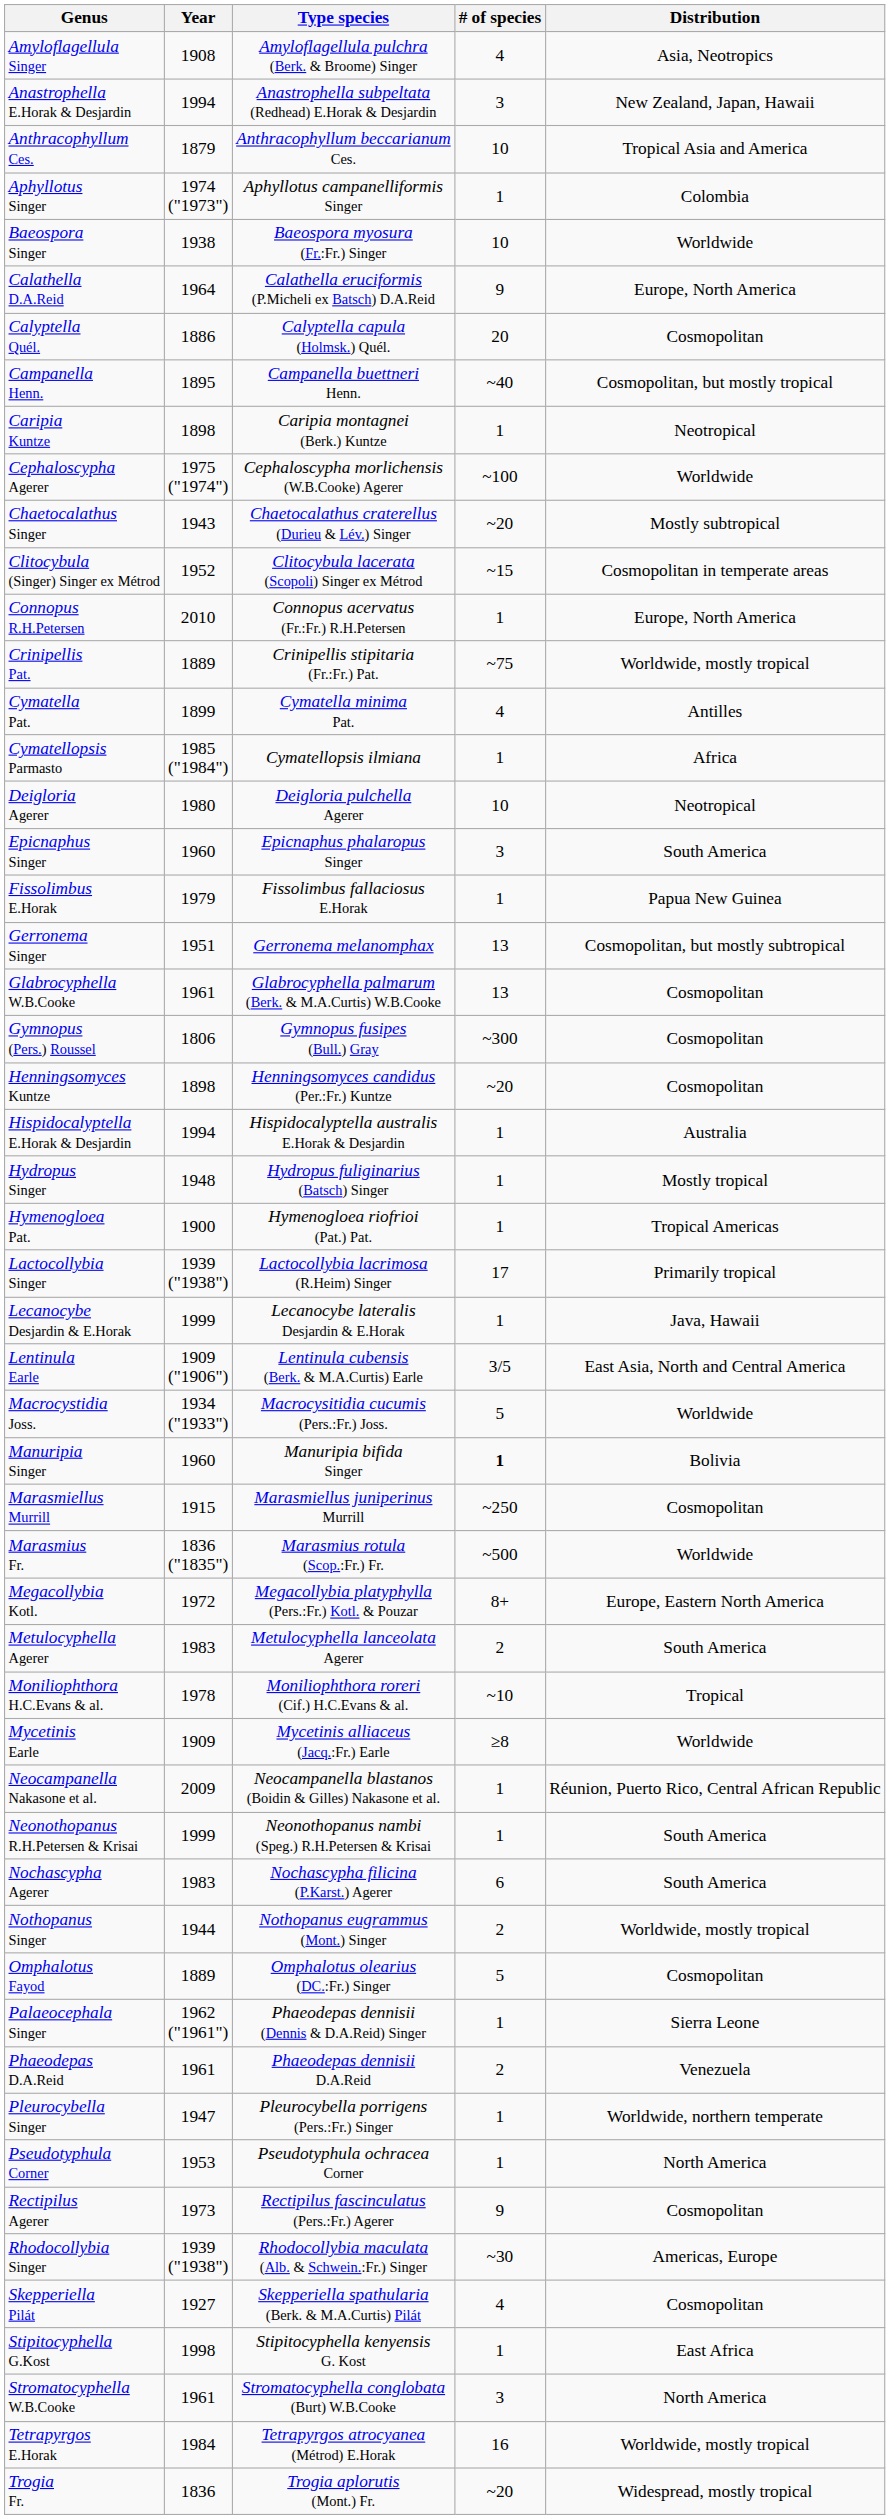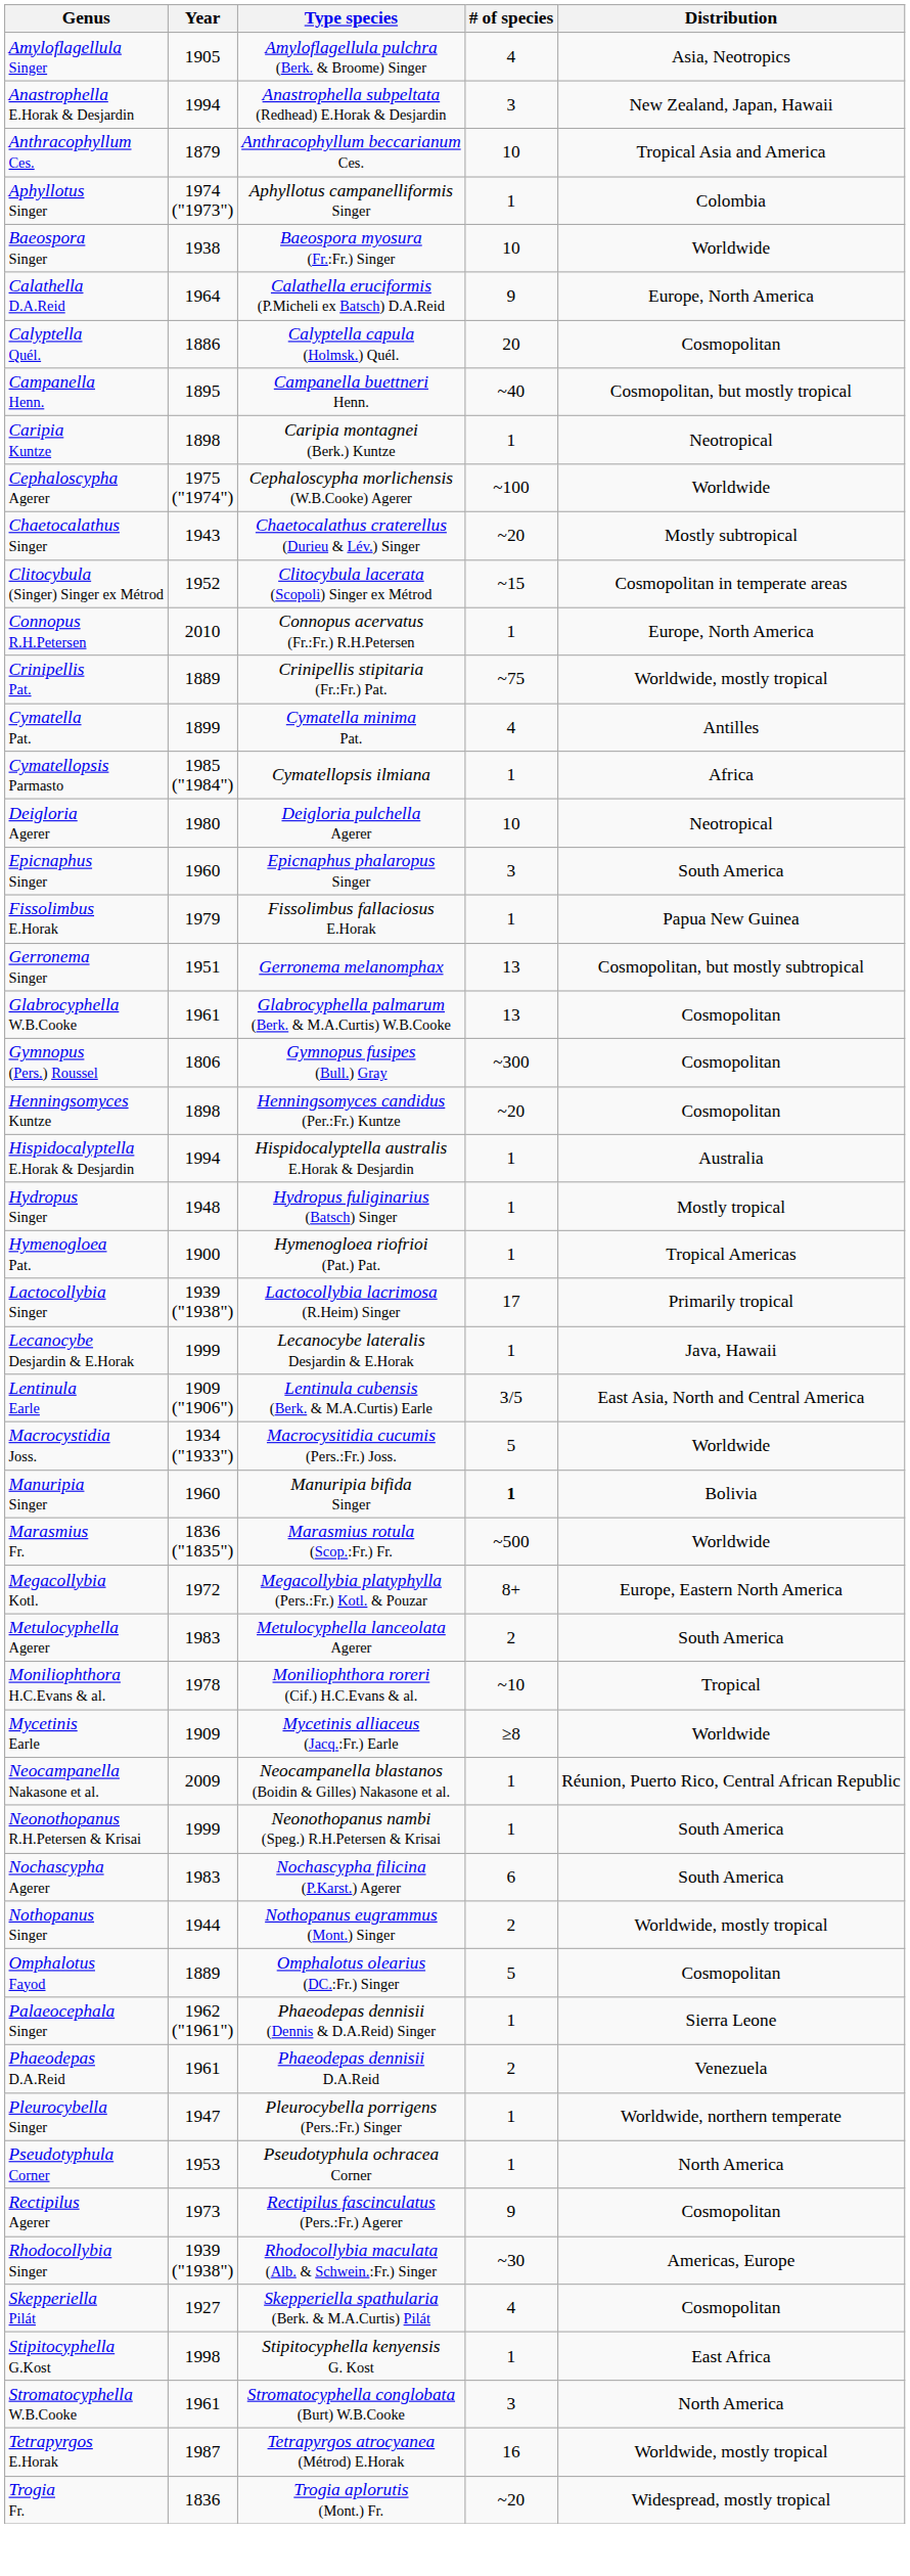 <table class="wikitable sortable" style="text-align:center" border="1">
 <tr>
 <th>Genus</th>
 <th>Year</th>
 <th class="unsortable"><a href='#'>Type species</a></th>
 <th># of species</th>
 <th class="unsortable">Distribution</th>
 </tr>
 <tr>
 <td align=left><em><a href='#'>Amyloflagellula</a></em><br><small><a href='#'>Singer</a></small></td>
-<td>1908</td>
+<td>1905</td>
 <td><em><a href='#'>Amyloflagellula pulchra</a></em><br><small>(<a href='#'>Berk.</a> & Broome) Singer</small></td>
 <td>4</td>
 <td>Asia, Neotropics</td>
 </tr>
 <tr>
 <td align=left><em><a href='#'>Anastrophella</a></em><br><small>E.Horak & Desjardin</small></td>
 <td>1994</td>
 <td><em><a href='#'>Anastrophella subpeltata</a></em><br><small>(Redhead) E.Horak & Desjardin</small></td>
 <td>3</td>
 <td>New Zealand, Japan, Hawaii</td>
 </tr>
 <tr>
 <td align=left><em><a href='#'>Anthracophyllum</a></em><br><small><a href='#'>Ces.</a></small></td>
 <td>1879</td>
 <td><em><a href='#'>Anthracophyllum beccarianum</a></em><br><small>Ces.</small></td>
 <td>10</td>
 <td>Tropical Asia and America</td>
 </tr>
 <tr>
 <td align=left><em><a href='#'>Aphyllotus</a></em><br><small>Singer</small></td>
 <td>1974<br>("1973")</td>
 <td><em>Aphyllotus campanelliformis</em><br><small>Singer</small></td>
 <td>1</td>
 <td>Colombia</td>
 </tr>
 <tr>
 <td align=left><em><a href='#'>Baeospora</a></em><br><small>Singer</small></td>
 <td>1938</td>
 <td><em><a href='#'>Baeospora myosura</a></em><br><small>(<a href='#'>Fr.</a>:Fr.) Singer</small></td>
 <td>10</td>
 <td>Worldwide</td>
 </tr>
 <tr>
 <td align=left><em><a href='#'>Calathella</a></em><br><small><a href='#'>D.A.Reid</a></small></td>
 <td>1964</td>
 <td><em><a href='#'>Calathella eruciformis</a></em><br><small> (P.Micheli ex <a href='#'>Batsch</a>) D.A.Reid</small></td>
 <td>9</td>
 <td>Europe, North America</td>
 </tr>
 <tr>
 <td align=left><em><a href='#'>Calyptella</a></em><br><small><a href='#'>Quél.</a></small></td>
 <td>1886</td>
 <td><em><a href='#'>Calyptella capula</a></em><br><small>(<a href='#'>Holmsk.</a>) Quél.</small></td>
 <td>20</td>
 <td>Cosmopolitan</td>
 </tr>
 <tr>
 <td align=left><em><a href='#'>Campanella</a></em><br><small><a href='#'>Henn.</a></small></td>
 <td>1895</td>
 <td><em><a href='#'>Campanella buettneri</a></em><br><small>Henn.</small></td>
 <td>~40</td>
 <td>Cosmopolitan, but mostly tropical</td>
 </tr>
 <tr>
 <td align=left><em><a href='#'>Caripia</a></em><br><small><a href='#'>Kuntze</a></small></td>
 <td>1898</td>
 <td><em>Caripia montagnei</em><br><small>(Berk.) Kuntze</small></td>
 <td>1</td>
 <td>Neotropical</td>
 </tr>
 <tr>
 <td align=left><em><a href='#'>Cephaloscypha</a></em><br><small>Agerer</small></td>
 <td>1975<br>("1974")</td>
 <td><em>Cephaloscypha morlichensis</em><br><small>(W.B.Cooke) Agerer</small></td>
 <td>~100</td>
 <td>Worldwide</td>
 </tr>
 <tr>
 <td align=left><em><a href='#'>Chaetocalathus</a></em><br><small>Singer</small></td>
 <td>1943</td>
 <td><em><a href='#'>Chaetocalathus craterellus</a></em><br><small>(<a href='#'>Durieu</a> & <a href='#'>Lév.</a>) Singer</small></td>
 <td>~20</td>
 <td>Mostly subtropical</td>
 </tr>
 <tr>
 <td align=left><em><a href='#'>Clitocybula</a></em><br><small>(Singer) Singer ex Métrod</small></td>
 <td>1952</td>
 <td><em><a href='#'>Clitocybula lacerata</a></em><br><small>(<a href='#'>Scopoli</a>) Singer ex Métrod</small></td>
 <td>~15</td>
 <td>Cosmopolitan in temperate areas</td>
 </tr>
 <tr>
 <td align=left><em><a href='#'>Connopus</a></em><br><small><a href='#'>R.H.Petersen</a></small></td>
 <td>2010</td>
 <td><em>Connopus acervatus</em><br><small>(Fr.:Fr.) R.H.Petersen</small></td>
 <td>1</td>
 <td>Europe, North America</td>
 </tr>
 <tr>
 <td align=left><em><a href='#'>Crinipellis</a></em><br><small><a href='#'>Pat.</a></small></td>
 <td>1889</td>
 <td><em>Crinipellis stipitaria</em><br><small>(Fr.:Fr.) Pat.</small></td>
 <td>~75</td>
 <td>Worldwide, mostly tropical</td>
 </tr>
 <tr>
 <td align=left><em><a href='#'>Cymatella</a></em><br><small>Pat.</small></td>
 <td>1899</td>
 <td><em><a href='#'>Cymatella minima</a></em><br><small>Pat.</small></td>
 <td>4</td>
 <td>Antilles</td>
 </tr>
 <tr>
 <td align=left><em><a href='#'>Cymatellopsis</a></em><br><small>Parmasto</small></td>
 <td>1985<br>("1984")</td>
 <td><em>Cymatellopsis ilmiana</em><br><small></small></td>
 <td>1</td>
 <td>Africa</td>
 </tr>
 <tr>
 <td align=left><em><a href='#'>Deigloria</a></em><br><small>Agerer</small></td>
 <td>1980</td>
 <td><em><a href='#'>Deigloria pulchella</a></em><br><small>Agerer</small></td>
 <td>10</td>
 <td>Neotropical</td>
 </tr>
 <tr>
 <td align=left><em><a href='#'>Epicnaphus</a></em><br><small>Singer</small></td>
 <td>1960</td>
 <td><em><a href='#'>Epicnaphus phalaropus</a></em><br><small>Singer</small></td>
 <td>3</td>
 <td>South America</td>
 </tr>
 <tr>
 <td align=left><em><a href='#'>Fissolimbus</a></em><br><small>E.Horak</small></td>
 <td>1979</td>
 <td><em>Fissolimbus fallaciosus</em><br><small>E.Horak</small></td>
 <td>1</td>
 <td>Papua New Guinea</td>
 </tr>
 <tr>
 <td align=left><em><a href='#'>Gerronema</a></em><br><small>Singer</small></td>
 <td>1951</td>
 <td><em><a href='#'>Gerronema melanomphax</a></em><br><small></small></td>
 <td>13</td>
 <td>Cosmopolitan, but mostly subtropical</td>
 </tr>
 <tr>
 <td align=left><em><a href='#'>Glabrocyphella</a></em><br><small>W.B.Cooke</small></td>
 <td>1961</td>
 <td><em><a href='#'>Glabrocyphella palmarum</a></em><br><small>(<a href='#'>Berk.</a> & M.A.Curtis) W.B.Cooke</small></td>
 <td>13</td>
 <td>Cosmopolitan</td>
 </tr>
 <tr>
 <td align=left><em><a href='#'>Gymnopus</a></em><br><small>(<a href='#'>Pers.</a>) <a href='#'>Roussel</a></small></td>
 <td>1806</td>
 <td><em><a href='#'>Gymnopus fusipes</a></em><br><small>(<a href='#'>Bull.</a>) <a href='#'>Gray</a></small></td>
 <td>~300</td>
 <td>Cosmopolitan</td>
 </tr>
 <tr>
 <td align=left><em><a href='#'>Henningsomyces</a></em><br><small>Kuntze</small></td>
 <td>1898</td>
 <td><em><a href='#'>Henningsomyces candidus</a></em><br><small>(Per.:Fr.) Kuntze</small></td>
 <td>~20</td>
 <td>Cosmopolitan</td>
 </tr>
 <tr>
 <td align=left><em><a href='#'>Hispidocalyptella</a></em><br><small>E.Horak & Desjardin</small></td>
 <td>1994</td>
 <td><em>Hispidocalyptella australis</em><br><small>E.Horak & Desjardin</small></td>
 <td>1</td>
 <td>Australia</td>
 </tr>
 <tr>
 <td align=left><em><a href='#'>Hydropus</a></em><br><small>Singer</small></td>
 <td>1948</td>
 <td><em><a href='#'>Hydropus fuliginarius</a></em><br><small>(<a href='#'>Batsch</a>) Singer</small></td>
 <td>1</td>
 <td>Mostly tropical</td>
 </tr>
 <tr>
 <td align=left><em><a href='#'>Hymenogloea</a></em><br><small>Pat.</small></td>
 <td>1900</td>
 <td><em>Hymenogloea riofrioi</em><br><small>(Pat.) Pat.</small></td>
 <td>1</td>
 <td>Tropical Americas</td>
 </tr>
 <tr>
 <td align=left><em><a href='#'>Lactocollybia</a></em><br><small>Singer</small></td>
 <td>1939<br>("1938")</td>
 <td><em><a href='#'>Lactocollybia lacrimosa</a></em><br><small>(R.Heim) Singer</small></td>
 <td>17</td>
 <td>Primarily tropical</td>
 </tr>
 <tr>
 <td align=left><em><a href='#'>Lecanocybe</a></em><br><small>Desjardin & E.Horak</small></td>
 <td>1999</td>
 <td><em>Lecanocybe lateralis</em><br><small>Desjardin & E.Horak</small></td>
 <td>1</td>
 <td>Java, Hawaii</td>
 </tr>
 <tr>
 <td align=left><em><a href='#'>Lentinula</a></em><br><small><a href='#'>Earle</a></small></td>
 <td>1909<br>("1906")</td>
 <td><em><a href='#'>Lentinula cubensis</a></em><br><small>(<a href='#'>Berk.</a> & M.A.Curtis) Earle</small></td>
 <td>3/5</td>
 <td>East Asia, North and Central America</td>
 </tr>
 <tr>
 <td align=left><em><a href='#'>Macrocystidia</a></em><br><small>Joss.</small></td>
 <td>1934<br>("1933")</td>
 <td><em><a href='#'>Macrocysitidia cucumis</a></em><br><small>(Pers.:Fr.) Joss.</small></td>
 <td>5</td>
 <td>Worldwide</td>
 </tr>
 <tr>
 <td align=left><em><a href='#'>Manuripia</a></em><br><small>Singer</small></td>
 <td>1960</td>
 <td><em>Manuripia bifida</em><br><small>Singer</small></td>
 <td><strong>1</strong></td>
 <td>Bolivia</td>
 </tr>
 <tr>
-<td align=left><em><a href='#'>Marasmiellus</a></em><br><small><a href='#'>Murrill</a></small></td>
-<td>1915</td>
-<td><em><a href='#'>Marasmiellus juniperinus</a></em><br><small>Murrill</small></td>
-<td>~250</td>
-<td>Cosmopolitan</td>
-</tr>
-<tr>
 <td align=left><em><a href='#'>Marasmius</a></em><br><small>Fr.</small></td>
 <td>1836<br>("1835")</td>
 <td><em><a href='#'>Marasmius rotula</a></em><br><small>(<a href='#'>Scop.</a>:Fr.) Fr.</small></td>
 <td>~500</td>
 <td>Worldwide</td>
 </tr>
 <tr>
 <td align=left><em><a href='#'>Megacollybia</a></em><br><small>Kotl.</small></td>
 <td>1972</td>
 <td><em><a href='#'>Megacollybia platyphylla</a></em><br><small>(Pers.:Fr.) <a href='#'>Kotl.</a> & Pouzar</small></td>
 <td>8+</td>
 <td>Europe, Eastern North America</td>
 </tr>
 <tr>
 <td align=left><em><a href='#'>Metulocyphella</a></em><br><small>Agerer</small></td>
 <td>1983</td>
 <td><em><a href='#'>Metulocyphella lanceolata</a></em><br><small>Agerer</small></td>
 <td>2</td>
 <td>South America</td>
 </tr>
 <tr>
 <td align=left><em><a href='#'>Moniliophthora</a></em><br><small>H.C.Evans & al.</small></td>
 <td>1978</td>
 <td><em><a href='#'>Moniliophthora roreri</a></em><br><small>(Cif.) H.C.Evans & al.</small></td>
 <td>~10</td>
 <td>Tropical</td>
 </tr>
 <tr>
 <td align=left><em><a href='#'>Mycetinis</a></em><br><small>Earle</small></td>
 <td>1909</td>
 <td><em><a href='#'>Mycetinis alliaceus</a></em><br><small>(<a href='#'>Jacq.</a>:Fr.) Earle</small></td>
 <td>≥8</td>
 <td>Worldwide</td>
 </tr>
 <tr>
 <td align=left><em><a href='#'>Neocampanella</a></em><br><small>Nakasone et al.</small></td>
 <td>2009</td>
 <td><em>Neocampanella blastanos</em><br><small>(Boidin & Gilles) Nakasone et al.</small></td>
 <td>1</td>
 <td>Réunion, Puerto Rico, Central African Republic</td>
 </tr>
 <tr>
 <td align=left><em><a href='#'>Neonothopanus</a></em><br><small>R.H.Petersen & Krisai</small></td>
 <td>1999</td>
 <td><em>Neonothopanus nambi</em><br><small>(Speg.) R.H.Petersen & Krisai</small></td>
 <td>1</td>
 <td>South America</td>
 </tr>
 <tr>
 <td align=left><em><a href='#'>Nochascypha</a></em><br><small>Agerer</small></td>
 <td>1983</td>
 <td><em><a href='#'>Nochascypha filicina</a></em><br><small>(<a href='#'>P.Karst.</a>) Agerer </small></td>
 <td>6</td>
 <td>South America</td>
 </tr>
 <tr>
 <td align=left><em><a href='#'>Nothopanus</a></em><br><small>Singer</small></td>
 <td>1944</td>
 <td><em><a href='#'>Nothopanus eugrammus</a></em><br><small>(<a href='#'>Mont.</a>) Singer</small></td>
 <td>2</td>
 <td>Worldwide, mostly tropical</td>
 </tr>
 <tr>
 <td align=left><em><a href='#'>Omphalotus</a></em><br><small><a href='#'>Fayod</a></small></td>
 <td>1889</td>
 <td><em><a href='#'>Omphalotus olearius</a></em><br><small>(<a href='#'>DC.</a>:Fr.) Singer</small></td>
 <td>5</td>
 <td>Cosmopolitan</td>
 </tr>
 <tr>
 <td align=left><em><a href='#'>Palaeocephala</a></em><br><small>Singer</small></td>
 <td>1962<br>("1961")</td>
 <td><em>Phaeodepas dennisii</em><br><small>(<a href='#'>Dennis</a> & D.A.Reid) Singer</small></td>
 <td>1</td>
 <td>Sierra Leone</td>
 </tr>
 <tr>
 <td align=left><em><a href='#'>Phaeodepas</a></em><br><small>D.A.Reid</small></td>
 <td>1961</td>
 <td><em><a href='#'>Phaeodepas dennisii</a></em><br><small>D.A.Reid</small></td>
 <td>2</td>
 <td>Venezuela</td>
 </tr>
 <tr>
 <td align=left><em><a href='#'>Pleurocybella</a></em><br><small>Singer</small></td>
 <td>1947</td>
 <td><em>Pleurocybella porrigens</em><br><small>(Pers.:Fr.) Singer</small></td>
 <td>1</td>
 <td>Worldwide, northern temperate</td>
 </tr>
 <tr>
 <td align=left><em><a href='#'>Pseudotyphula</a></em><br><small><a href='#'>Corner</a></small></td>
 <td>1953</td>
 <td><em>Pseudotyphula ochracea</em><br><small>Corner</small></td>
 <td>1</td>
 <td>North America</td>
 </tr>
 <tr>
 <td align=left><em><a href='#'>Rectipilus</a></em><br><small>Agerer</small></td>
 <td>1973</td>
 <td><em><a href='#'>Rectipilus fascinculatus</a></em><br><small>(Pers.:Fr.) Agerer</small></td>
 <td>9</td>
 <td>Cosmopolitan</td>
 </tr>
 <tr>
 <td align=left><em><a href='#'>Rhodocollybia</a></em><br><small>Singer</small></td>
 <td>1939<br>("1938")</td>
 <td><em><a href='#'>Rhodocollybia maculata</a></em><br><small>(<a href='#'>Alb.</a> & <a href='#'>Schwein.</a>:Fr.) Singer</small></td>
 <td>~30</td>
 <td>Americas, Europe</td>
 </tr>
 <tr>
 <td align=left><em><a href='#'>Skepperiella</a></em><br><small><a href='#'>Pilát</a></small></td>
 <td>1927</td>
 <td><em><a href='#'>Skepperiella spathularia</a></em><br><small>(Berk. & M.A.Curtis) <a href='#'>Pilát</a></small></td>
 <td>4</td>
 <td>Cosmopolitan</td>
 </tr>
 <tr>
 <td align=left><em><a href='#'>Stipitocyphella</a></em><br><small>G.Kost</small></td>
 <td>1998</td>
 <td><em>Stipitocyphella kenyensis</em><br><small>G. Kost</small></td>
 <td>1</td>
 <td>East Africa</td>
 </tr>
 <tr>
 <td align=left><em><a href='#'>Stromatocyphella</a></em><br><small>W.B.Cooke</small></td>
 <td>1961</td>
 <td><em><a href='#'>Stromatocyphella conglobata</a></em><br><small>(Burt) W.B.Cooke</small></td>
 <td>3</td>
 <td>North America</td>
 </tr>
 <tr>
 <td align=left><em><a href='#'>Tetrapyrgos</a></em><br><small>E.Horak</small></td>
-<td>1984</td>
+<td>1987</td>
 <td><em><a href='#'>Tetrapyrgos atrocyanea</a></em><br><small>(Métrod) E.Horak</small></td>
 <td>16</td>
 <td>Worldwide, mostly tropical</td>
 </tr>
 <tr>
 <td align=left><em><a href='#'>Trogia</a></em><br><small>Fr.</small></td>
 <td>1836</td>
 <td><em><a href='#'>Trogia aplorutis</a></em><br><small>(Mont.) Fr.</small></td>
 <td>~20</td>
 <td>Widespread, mostly tropical</td>
 </tr>
 </table>
